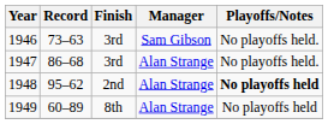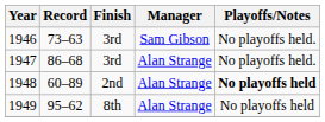 <table class="wikitable" style="text-align:center">
 <tr>
 <th>Year</th>
 <th>Record</th>
 <th>Finish</th>
 <th>Manager</th>
 <th>Playoffs/Notes</th>
 </tr>
 <tr align=center>
 <td>1946</td>
 <td>73–63</td>
 <td>3rd</td>
 <td><a href='#'>Sam Gibson</a></td>
 <td>No playoffs held.</td>
 </tr>
 <tr align=center>
 <td>1947</td>
 <td>86–68</td>
 <td>3rd</td>
 <td><a href='#'>Alan Strange</a></td>
 <td>No playoffs held.</td>
 </tr>
 <tr align=center>
 <td>1948</td>
-<td>95–62</td>
+<td>60–89</td>
 <td>2nd</td>
 <td><a href='#'>Alan Strange</a></td>
 <td><strong>No playoffs held</strong></td>
 </tr>
 <tr align=center>
 <td>1949</td>
-<td>60–89</td>
+<td>95–62</td>
 <td>8th</td>
 <td><a href='#'>Alan Strange</a></td>
 <td>No playoffs held</td>
 </tr>
 <tr align=center>
 </tr>
 </table>
